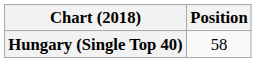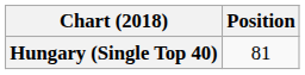 <table class="wikitable plainrowheaders" style="text-align:center">
 <tr>
 <th scope="col">Chart (2018)</th>
 <th scope="col">Position</th>
 </tr>
 <tr>
 <th scope="row">Hungary (Single Top 40)</th>
-<td>58</td>
+<td>81</td>
 </tr>
 </table>
